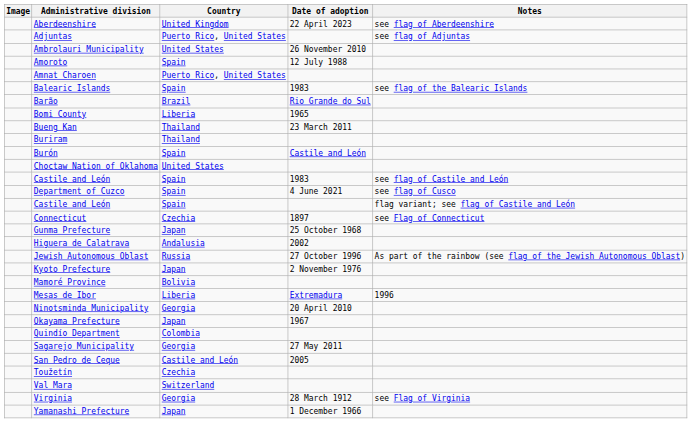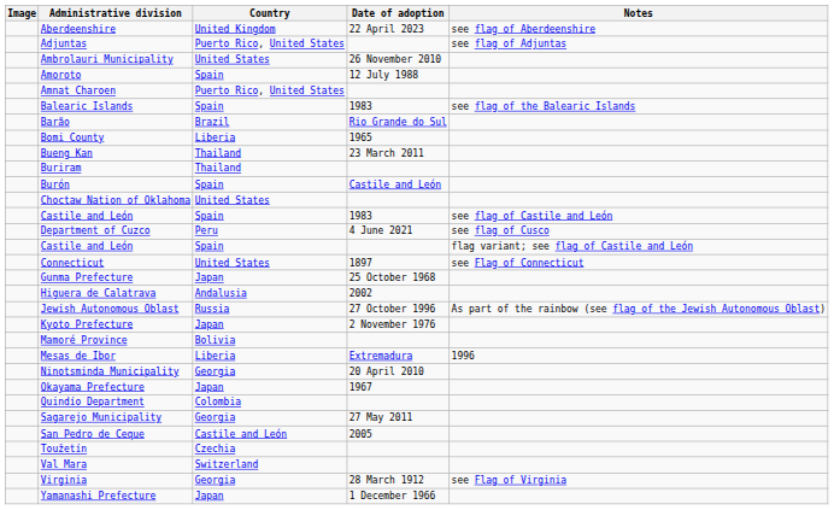 <table class="wikitable">
 <tr>
 <th>Image</th>
 <th>Administrative division</th>
 <th>Country</th>
 <th>Date of adoption</th>
 <th>Notes</th>
 </tr>
 <tr>
 <td></td>
 <td><a href='#'>Aberdeenshire</a></td>
 <td><a href='#'>United Kingdom</a></td>
 <td>22 April 2023</td>
 <td>see <a href='#'>flag of Aberdeenshire</a></td>
 </tr>
 <tr>
 <td></td>
 <td><a href='#'>Adjuntas</a></td>
 <td><a href='#'>Puerto Rico</a>, <a href='#'>United States</a></td>
 <td></td>
 <td>see <a href='#'>flag of Adjuntas</a></td>
 </tr>
 <tr>
 <td></td>
 <td><a href='#'>Ambrolauri Municipality</a></td>
 <td><a href='#'>United States</a></td>
 <td>26 November 2010</td>
 <td></td>
 </tr>
 <tr>
 <td></td>
 <td><a href='#'>Amoroto</a></td>
 <td><a href='#'>Spain</a></td>
 <td>12 July 1988</td>
 <td></td>
 </tr>
 <tr>
 <td></td>
 <td><a href='#'>Amnat Charoen</a></td>
 <td><a href='#'>Puerto Rico</a>, <a href='#'>United States</a></td>
 <td></td>
 <td></td>
 </tr>
 <tr>
 <td></td>
 <td><a href='#'>Balearic Islands</a></td>
 <td><a href='#'>Spain</a></td>
 <td>1983</td>
 <td>see <a href='#'>flag of the Balearic Islands</a></td>
 </tr>
 <tr>
 <td></td>
 <td><a href='#'>Barão</a></td>
 <td><a href='#'>Brazil</a></td>
 <td><a href='#'>Rio Grande do Sul</a></td>
 <td></td>
 </tr>
 <tr>
 <td></td>
 <td><a href='#'>Bomi County</a></td>
 <td><a href='#'>Liberia</a></td>
 <td>1965</td>
 <td></td>
 </tr>
 <tr>
 <td></td>
 <td><a href='#'>Bueng Kan</a></td>
 <td><a href='#'>Thailand</a></td>
 <td>23 March 2011</td>
 <td></td>
 </tr>
 <tr>
 <td></td>
 <td><a href='#'>Buriram</a></td>
 <td><a href='#'>Thailand</a></td>
 <td></td>
 <td></td>
 </tr>
 <tr>
 <td></td>
 <td><a href='#'>Burón</a></td>
 <td><a href='#'>Spain</a></td>
 <td><a href='#'>Castile and León</a></td>
 <td></td>
 </tr>
 <tr>
 <td></td>
 <td><a href='#'>Choctaw Nation of Oklahoma</a></td>
 <td><a href='#'>United States</a></td>
 <td></td>
 <td></td>
 </tr>
 <tr>
 <td></td>
 <td><a href='#'>Castile and León</a></td>
 <td><a href='#'>Spain</a></td>
 <td>1983</td>
 <td>see <a href='#'>flag of Castile and León</a></td>
 </tr>
 <tr>
 <td></td>
 <td><a href='#'>Department of Cuzco</a></td>
-<td><a href='#'>Spain</a></td>
+<td><a href='#'>Peru</a></td>
 <td>4 June 2021</td>
 <td>see <a href='#'>flag of Cusco</a></td>
 </tr>
 <tr>
 <td></td>
 <td><a href='#'>Castile and León</a></td>
 <td><a href='#'>Spain</a></td>
 <td></td>
 <td>flag variant; see <a href='#'>flag of Castile and León</a></td>
 </tr>
 <tr>
 <td></td>
 <td><a href='#'>Connecticut</a></td>
-<td><a href='#'>Czechia</a></td>
+<td><a href='#'>United States</a></td>
 <td>1897</td>
 <td>see <a href='#'>Flag of Connecticut</a></td>
 </tr>
 <tr>
 <td></td>
 <td><a href='#'>Gunma Prefecture</a></td>
 <td><a href='#'>Japan</a></td>
 <td>25 October 1968</td>
 <td></td>
 </tr>
 <tr>
 <td></td>
 <td><a href='#'>Higuera de Calatrava</a></td>
 <td><a href='#'>Andalusia</a></td>
 <td>2002</td>
 <td></td>
 </tr>
 <tr>
 <td></td>
 <td><a href='#'>Jewish Autonomous Oblast</a></td>
 <td><a href='#'>Russia</a></td>
 <td>27 October 1996</td>
 <td>As part of the rainbow (see <a href='#'>flag of the Jewish Autonomous Oblast</a>)</td>
 </tr>
 <tr>
 <td></td>
 <td><a href='#'>Kyoto Prefecture</a></td>
 <td><a href='#'>Japan</a></td>
 <td>2 November 1976</td>
 <td></td>
 </tr>
 <tr>
 <td></td>
 <td><a href='#'>Mamoré Province</a></td>
 <td><a href='#'>Bolivia</a></td>
 <td></td>
 <td></td>
 </tr>
 <tr>
 <td></td>
 <td><a href='#'>Mesas de Ibor</a></td>
 <td><a href='#'>Liberia</a></td>
 <td><a href='#'>Extremadura</a></td>
 <td>1996</td>
 </tr>
 <tr>
 <td></td>
 <td><a href='#'>Ninotsminda Municipality</a></td>
 <td><a href='#'>Georgia</a></td>
 <td>20 April 2010</td>
 <td></td>
 </tr>
 <tr>
 <td></td>
 <td><a href='#'>Okayama Prefecture</a></td>
 <td><a href='#'>Japan</a></td>
 <td>1967</td>
 <td></td>
 </tr>
 <tr>
 <td></td>
 <td><a href='#'>Quindío Department</a></td>
 <td><a href='#'>Colombia</a></td>
 <td></td>
 <td></td>
 </tr>
 <tr>
 <td></td>
 <td><a href='#'>Sagarejo Municipality</a></td>
 <td><a href='#'>Georgia</a></td>
 <td>27 May 2011</td>
 <td></td>
 </tr>
 <tr>
 <td></td>
 <td><a href='#'>San Pedro de Ceque</a></td>
 <td><a href='#'>Castile and León</a></td>
 <td>2005</td>
 <td></td>
 </tr>
 <tr>
 <td></td>
 <td><a href='#'>Toužetín</a></td>
 <td><a href='#'>Czechia</a></td>
 <td></td>
 <td></td>
 </tr>
 <tr>
 <td></td>
 <td><a href='#'>Val Mara</a></td>
 <td><a href='#'>Switzerland</a></td>
 <td></td>
 <td></td>
 </tr>
 <tr>
 <td></td>
 <td><a href='#'>Virginia</a></td>
 <td><a href='#'>Georgia</a></td>
 <td>28 March 1912</td>
 <td>see <a href='#'>Flag of Virginia</a></td>
 </tr>
 <tr>
 <td></td>
 <td><a href='#'>Yamanashi Prefecture</a></td>
 <td><a href='#'>Japan</a></td>
 <td>1 December 1966</td>
 <td></td>
 </tr>
 </table>
